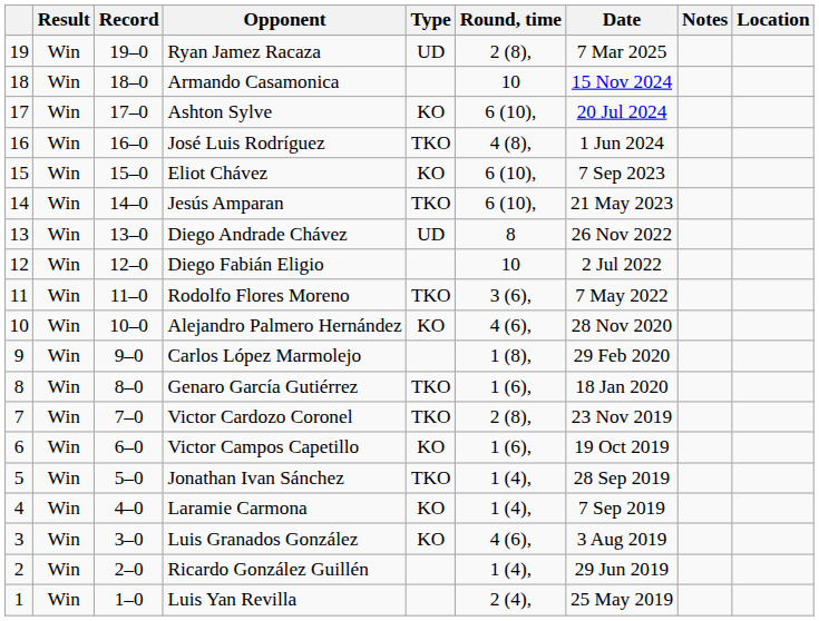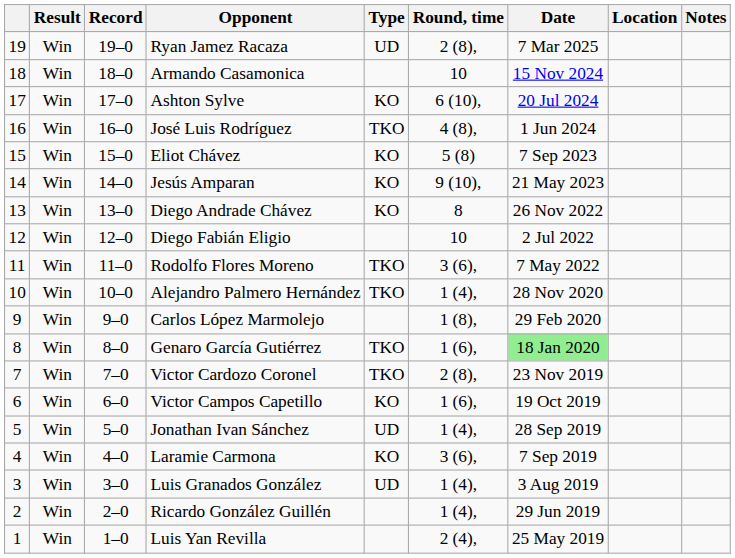 <table class="wikitable" style="text-align:center">
 <tr>
 <th></th>
 <th>Result</th>
 <th>Record</th>
 <th>Opponent</th>
 <th>Type</th>
 <th>Round, time</th>
 <th>Date</th>
+<th>Location</th>
 <th>Notes</th>
-<th>Location</th>
 </tr>
 <tr>
 <td>19</td>
 <td>Win</td>
 <td>19–0</td>
 <td style="text-align:left;">Ryan Jamez Racaza</td>
 <td>UD</td>
 <td>2 (8), </td>
 <td>7 Mar 2025</td>
+<td style="text-align:left;"></td>
 <td></td>
-<td style="text-align:left;"></td>
 </tr>
 <tr>
 <td>18</td>
 <td>Win</td>
 <td>18–0</td>
 <td style="text-align:left;">Armando Casamonica</td>
 <td></td>
 <td>10</td>
 <td><a href='#'>15 Nov 2024</a></td>
+<td style="text-align:left;"></td>
 <td></td>
-<td style="text-align:left;"></td>
 </tr>
 <tr>
 <td>17</td>
 <td>Win</td>
 <td>17–0</td>
 <td style="text-align:left;">Ashton Sylve</td>
 <td>KO</td>
 <td>6 (10), </td>
 <td><a href='#'>20 Jul 2024</a></td>
+<td style="text-align:left;"></td>
 <td></td>
-<td style="text-align:left;"></td>
 </tr>
 <tr>
 <td>16</td>
 <td>Win</td>
 <td>16–0</td>
 <td style="text-align:left;">José Luis Rodríguez</td>
 <td>TKO</td>
 <td>4 (8), </td>
 <td>1 Jun 2024</td>
+<td style="text-align:left;"></td>
 <td></td>
-<td style="text-align:left;"></td>
 </tr>
 <tr>
 <td>15</td>
 <td>Win</td>
 <td>15–0</td>
 <td style="text-align:left;">Eliot Chávez</td>
 <td>KO</td>
-<td>6 (10), </td>
+<td>5 (8)</td>
 <td>7 Sep 2023</td>
+<td style="text-align:left;"></td>
 <td></td>
-<td style="text-align:left;"></td>
 </tr>
 <tr>
 <td>14</td>
 <td>Win</td>
 <td>14–0</td>
 <td style="text-align:left;">Jesús Amparan</td>
-<td>TKO</td>
-<td>6 (10), </td>
+<td>KO</td>
+<td>9 (10), </td>
 <td>21 May 2023</td>
 <td style="text-align:left;"></td>
 <td style="text-align:left;"></td>
 </tr>
 <tr>
 <td>13</td>
 <td>Win</td>
 <td>13–0</td>
 <td style="text-align:left;">Diego Andrade Chávez</td>
-<td>UD</td>
+<td>KO</td>
 <td>8</td>
 <td>26 Nov 2022</td>
+<td style="text-align:left;"></td>
 <td></td>
-<td style="text-align:left;"></td>
 </tr>
 <tr>
 <td>12</td>
 <td>Win</td>
 <td>12–0</td>
 <td style="text-align:left;">Diego Fabián Eligio</td>
 <td></td>
 <td>10</td>
 <td>2 Jul 2022</td>
+<td style="text-align:left;"></td>
 <td></td>
-<td style="text-align:left;"></td>
 </tr>
 <tr>
 <td>11</td>
 <td>Win</td>
 <td>11–0</td>
 <td style="text-align:left;">Rodolfo Flores Moreno</td>
 <td>TKO</td>
 <td>3 (6), </td>
 <td>7 May 2022</td>
+<td style="text-align:left;"></td>
 <td></td>
-<td style="text-align:left;"></td>
 </tr>
 <tr>
 <td>10</td>
 <td>Win</td>
 <td>10–0</td>
 <td style="text-align:left;">Alejandro Palmero Hernández</td>
-<td>KO</td>
-<td>4 (6), </td>
+<td>TKO</td>
+<td>1 (4), </td>
 <td>28 Nov 2020</td>
+<td style="text-align:left;"></td>
 <td></td>
-<td style="text-align:left;"></td>
 </tr>
 <tr>
 <td>9</td>
 <td>Win</td>
 <td>9–0</td>
 <td style="text-align:left;">Carlos López Marmolejo</td>
 <td></td>
 <td>1 (8), </td>
 <td>29 Feb 2020</td>
+<td style="text-align:left;"></td>
 <td></td>
-<td style="text-align:left;"></td>
 </tr>
 <tr>
 <td>8</td>
 <td>Win</td>
 <td>8–0</td>
 <td style="text-align:left;">Genaro García Gutiérrez</td>
 <td>TKO</td>
 <td>1 (6), </td>
-<td>18 Jan 2020</td>
+<td style="background: lightgreen;">18 Jan 2020</td>
+<td style="text-align:left;"></td>
 <td></td>
-<td style="text-align:left;"></td>
 </tr>
 <tr>
 <td>7</td>
 <td>Win</td>
 <td>7–0</td>
 <td style="text-align:left;">Victor Cardozo Coronel</td>
 <td>TKO</td>
 <td>2 (8), </td>
 <td>23 Nov 2019</td>
+<td style="text-align:left;"></td>
 <td></td>
-<td style="text-align:left;"></td>
 </tr>
 <tr>
 <td>6</td>
 <td>Win</td>
 <td>6–0</td>
 <td style="text-align:left;">Victor Campos Capetillo</td>
 <td>KO</td>
 <td>1 (6), </td>
 <td>19 Oct 2019</td>
+<td style="text-align:left;"></td>
 <td></td>
-<td style="text-align:left;"></td>
 </tr>
 <tr>
 <td>5</td>
 <td>Win</td>
 <td>5–0</td>
 <td style="text-align:left;">Jonathan Ivan Sánchez</td>
-<td>TKO</td>
+<td>UD</td>
 <td>1 (4), </td>
 <td>28 Sep 2019</td>
+<td style="text-align:left;"></td>
 <td></td>
-<td style="text-align:left;"></td>
 </tr>
 <tr>
 <td>4</td>
 <td>Win</td>
 <td>4–0</td>
 <td style="text-align:left;">Laramie Carmona</td>
 <td>KO</td>
-<td>1 (4), </td>
+<td>3 (6), </td>
 <td>7 Sep 2019</td>
+<td style="text-align:left;"></td>
 <td></td>
-<td style="text-align:left;"></td>
 </tr>
 <tr>
 <td>3</td>
 <td>Win</td>
 <td>3–0</td>
 <td style="text-align:left;">Luis Granados González</td>
-<td>KO</td>
-<td>4 (6), </td>
+<td>UD</td>
+<td>1 (4), </td>
 <td>3 Aug 2019</td>
+<td style="text-align:left;"></td>
 <td></td>
-<td style="text-align:left;"></td>
 </tr>
 <tr>
 <td>2</td>
 <td>Win</td>
 <td>2–0</td>
 <td style="text-align:left;">Ricardo González Guillén</td>
 <td></td>
 <td>1 (4), </td>
 <td>29 Jun 2019</td>
+<td style="text-align:left;"></td>
 <td></td>
-<td style="text-align:left;"></td>
 </tr>
 <tr>
 <td>1</td>
 <td>Win</td>
 <td>1–0</td>
 <td style="text-align:left;">Luis Yan Revilla</td>
 <td></td>
 <td>2 (4), </td>
 <td>25 May 2019</td>
+<td style="text-align:left;"></td>
 <td></td>
-<td style="text-align:left;"></td>
 </tr>
 </table>
